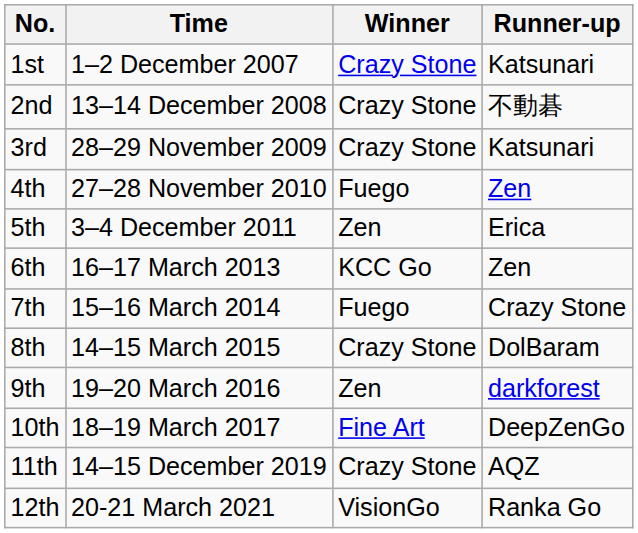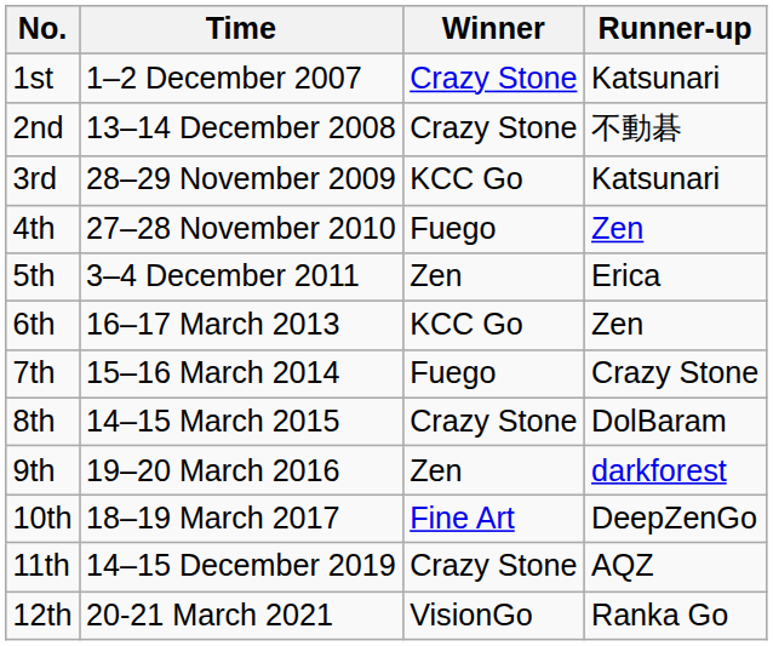 <table class="wikitable">
 <tr>
 <th>No.</th>
 <th>Time</th>
 <th>Winner</th>
 <th>Runner-up</th>
 </tr>
 <tr>
 <td>1st</td>
 <td>1–2 December 2007</td>
 <td><a href='#'>Crazy Stone</a></td>
 <td>Katsunari</td>
 </tr>
 <tr>
 <td>2nd</td>
 <td>13–14 December 2008</td>
 <td>Crazy Stone</td>
 <td>不動碁</td>
 </tr>
 <tr>
 <td>3rd</td>
 <td>28–29 November 2009</td>
-<td>Crazy Stone</td>
+<td>KCC Go</td>
 <td>Katsunari</td>
 </tr>
 <tr>
 <td>4th</td>
 <td>27–28 November 2010</td>
 <td>Fuego</td>
 <td><a href='#'>Zen</a></td>
 </tr>
 <tr>
 <td>5th</td>
 <td>3–4 December 2011</td>
 <td>Zen</td>
 <td>Erica</td>
 </tr>
 <tr>
 <td>6th</td>
 <td>16–17 March 2013</td>
 <td>KCC Go</td>
 <td>Zen</td>
 </tr>
 <tr>
 <td>7th</td>
 <td>15–16 March 2014</td>
 <td>Fuego</td>
 <td>Crazy Stone</td>
 </tr>
 <tr>
 <td>8th</td>
 <td>14–15 March 2015</td>
 <td>Crazy Stone</td>
 <td>DolBaram</td>
 </tr>
 <tr>
 <td>9th</td>
 <td>19–20 March 2016</td>
 <td>Zen</td>
 <td><a href='#'>darkforest</a></td>
 </tr>
 <tr>
 <td>10th</td>
 <td>18–19 March 2017</td>
 <td><a href='#'>Fine Art</a></td>
 <td>DeepZenGo</td>
 </tr>
 <tr>
 <td>11th</td>
 <td>14–15 December 2019</td>
 <td>Crazy Stone</td>
 <td>AQZ</td>
 </tr>
 <tr>
 <td>12th</td>
 <td>20-21 March 2021</td>
 <td>VisionGo</td>
 <td>Ranka Go</td>
 </tr>
 </table>
